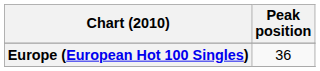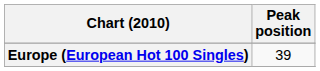 <table class="wikitable sortable plainrowheaders" style="text-align:center">
 <tr>
 <th scope="col">Chart (2010)</th>
 <th scope="col">Peak<br>position</th>
 </tr>
 <tr>
 </tr>
 <tr>
 <th scope="row">Europe (<a href='#'>European Hot 100 Singles</a>)</th>
-<td style="text-align:center;">36</td>
+<td style="text-align:center;">39</td>
 </tr>
 <tr>
 </tr>
 <tr>
 </tr>
 </table>
